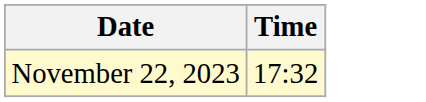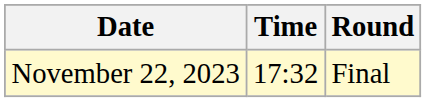 <table class="wikitable">
 <tr>
 <th>Date</th>
 <th>Time</th>
+<th>Round</th>
 </tr>
 <tr style=background:lemonchiffon>
 <td>November 22, 2023</td>
 <td>17:32</td>
+<td>Final</td>
 </tr>
 </table>
